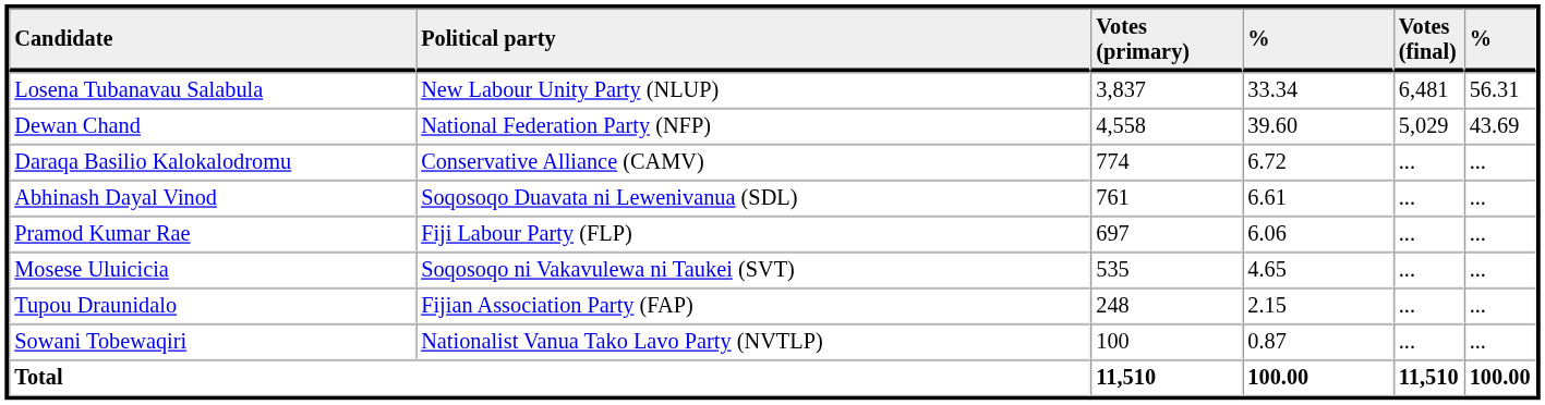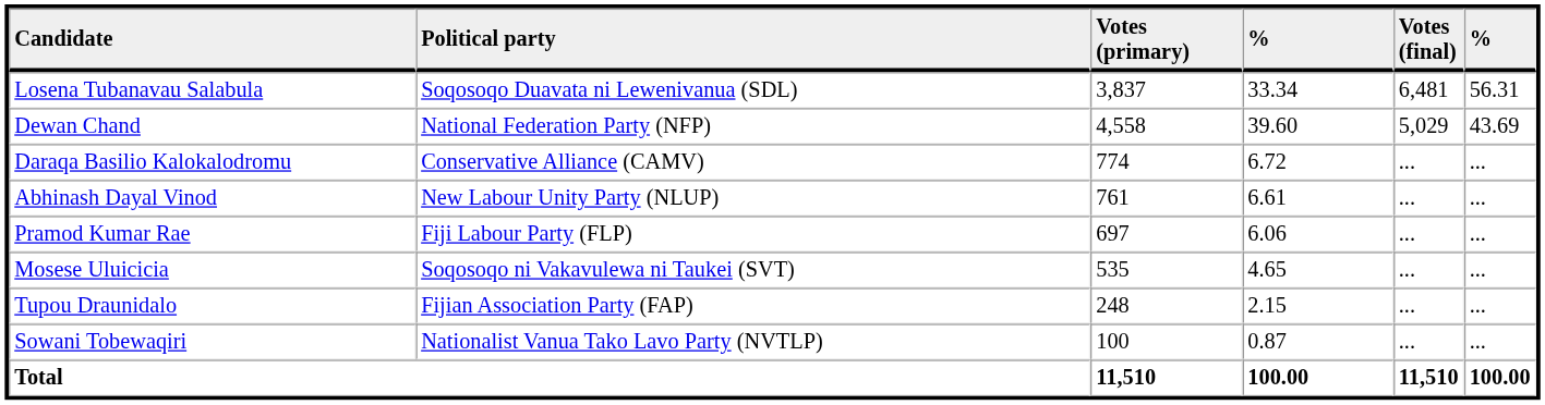 <table table width="70%" border="1" align="center" cellpadding=3 cellspacing=0 style="margin:5px; border:3px solid;">
 <tr>
 <td td width="27%" style="border-bottom:3px solid; background:#efefef;"><strong>Candidate</strong></td>
 <td td width="45%" style="border-bottom:3px solid; background:#efefef;"><strong>Political party</strong></td>
 <td td width="10%" style="border-bottom:3px solid; background:#efefef;"><strong>Votes<br>(primary)</strong></td>
 <td td width="10%" style="border-bottom:3px solid; background:#efefef;"><strong>%</strong></td>
 <td td width="4%" style="border-bottom:3px solid; background:#efefef;"><strong>Votes<br>(final)</strong></td>
 <td td width="4%" style="border-bottom:3px solid; background:#efefef;"><strong>%</strong></td>
 </tr>
 <tr>
 <td><a href='#'>Losena Tubanavau Salabula</a></td>
-<td><a href='#'>New Labour Unity Party</a> (NLUP)</td>
+<td><a href='#'>Soqosoqo Duavata ni Lewenivanua</a> (SDL)</td>
 <td>3,837</td>
 <td>33.34</td>
 <td>6,481</td>
 <td>56.31</td>
 </tr>
 <tr>
 <td><a href='#'>Dewan Chand</a></td>
 <td><a href='#'>National Federation Party</a> (NFP)</td>
 <td>4,558</td>
 <td>39.60</td>
 <td>5,029</td>
 <td>43.69</td>
 </tr>
 <tr>
 <td><a href='#'>Daraqa Basilio Kalokalodromu</a></td>
 <td><a href='#'>Conservative Alliance</a> (CAMV)</td>
 <td>774</td>
 <td>6.72</td>
 <td>...</td>
 <td>...</td>
 </tr>
 <tr>
 <td><a href='#'>Abhinash Dayal Vinod</a></td>
-<td><a href='#'>Soqosoqo Duavata ni Lewenivanua</a> (SDL)</td>
+<td><a href='#'>New Labour Unity Party</a> (NLUP)</td>
 <td>761</td>
 <td>6.61</td>
 <td>...</td>
 <td>...</td>
 </tr>
 <tr>
 <td><a href='#'>Pramod Kumar Rae</a></td>
 <td><a href='#'>Fiji Labour Party</a> (FLP)</td>
 <td>697</td>
 <td>6.06</td>
 <td>...</td>
 <td>...</td>
 </tr>
 <tr>
 <td><a href='#'>Mosese Uluicicia</a></td>
 <td><a href='#'>Soqosoqo ni Vakavulewa ni Taukei</a> (SVT)</td>
 <td>535</td>
 <td>4.65</td>
 <td>...</td>
 <td>...</td>
 </tr>
 <tr>
 <td><a href='#'>Tupou Draunidalo</a></td>
 <td><a href='#'>Fijian Association Party</a> (FAP)</td>
 <td>248</td>
 <td>2.15</td>
 <td>...</td>
 <td>...</td>
 </tr>
 <tr>
 <td><a href='#'>Sowani Tobewaqiri</a></td>
 <td><a href='#'>Nationalist Vanua Tako Lavo Party</a> (NVTLP)</td>
 <td>100</td>
 <td>0.87</td>
 <td>...</td>
 <td>...</td>
 </tr>
 <tr>
 <td colspan=2><strong>Total</strong></td>
 <td><strong>11,510</strong></td>
 <td><strong>100.00</strong></td>
 <td><strong>11,510</strong></td>
 <td><strong>100.00</strong></td>
 </tr>
 <tr>
 </tr>
 </table>
